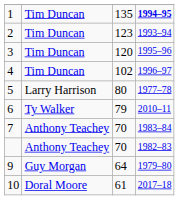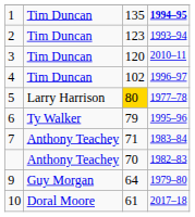 <table class="wikitable">
 <tr>
 </tr>
 <tr>
 <td>1</td>
 <td><a href='#'>Tim Duncan</a></td>
 <td>135</td>
 <td style="font-size:80%;"><strong><a href='#'>1994–95</a></strong></td>
 </tr>
 <tr>
 <td>2</td>
 <td><a href='#'>Tim Duncan</a></td>
 <td>123</td>
 <td style="font-size:80%;"><a href='#'>1993–94</a></td>
 </tr>
 <tr>
 <td>3</td>
 <td><a href='#'>Tim Duncan</a></td>
 <td>120</td>
-<td style="font-size:80%;"><a href='#'>1995–96</a></td>
+<td style="font-size:80%;"><a href='#'>2010–11</a></td>
 </tr>
 <tr>
 <td>4</td>
 <td><a href='#'>Tim Duncan</a></td>
 <td>102</td>
 <td style="font-size:80%;"><a href='#'>1996–97</a></td>
 </tr>
 <tr>
 <td>5</td>
 <td>Larry Harrison</td>
-<td>80</td>
+<td style="background: gold;">80</td>
 <td style="font-size:80%;"><a href='#'>1977–78</a></td>
 </tr>
 <tr>
 <td>6</td>
 <td><a href='#'>Ty Walker</a></td>
 <td>79</td>
-<td style="font-size:80%;"><a href='#'>2010–11</a></td>
+<td style="font-size:80%;"><a href='#'>1995–96</a></td>
 </tr>
 <tr>
 <td>7</td>
 <td><a href='#'>Anthony Teachey</a></td>
-<td>70</td>
+<td>71</td>
 <td style="font-size:80%;"><a href='#'>1983–84</a></td>
 </tr>
 <tr>
 <td></td>
 <td><a href='#'>Anthony Teachey</a></td>
 <td>70</td>
 <td style="font-size:80%;"><a href='#'>1982–83</a></td>
 </tr>
 <tr>
 <td>9</td>
 <td><a href='#'>Guy Morgan</a></td>
 <td>64</td>
 <td style="font-size:80%;"><a href='#'>1979–80</a></td>
 </tr>
 <tr>
 <td>10</td>
 <td><a href='#'>Doral Moore</a></td>
 <td>61</td>
 <td style="font-size:80%;"><a href='#'>2017–18</a></td>
 </tr>
 </table>
